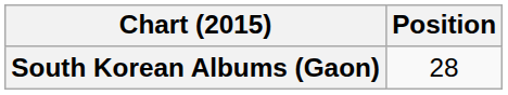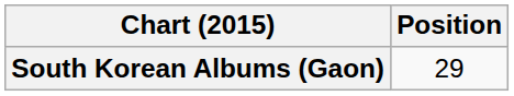 <table class="wikitable plainrowheaders" style="text-align:center;">
 <tr>
 <th>Chart (2015)</th>
 <th>Position</th>
 </tr>
 <tr>
 <th scope="row">South Korean Albums (Gaon)</th>
-<td>28</td>
+<td>29</td>
 </tr>
 </table>
